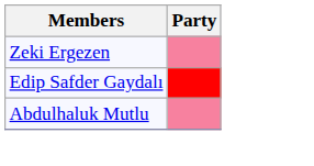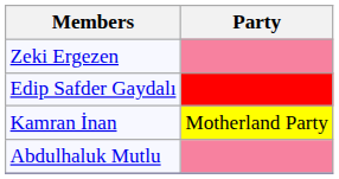 <table class=wikitable style="border:1px solid #8888aa; background-color:#f7f8ff; padding:0px; font-size:90%;">
 <tr>
 <th>Members</th>
 <th>Party</th>
 </tr>
 <tr>
 <td><a href='#'>Zeki Ergezen</a></td>
 <td style="background: #F7819F"></td>
 </tr>
 <tr>
 <td><a href='#'>Edip Safder Gaydalı</a></td>
 <td style="background: #ff0000"></td>
 </tr>
 <tr>
+<td><a href='#'>Kamran İnan</a></td>
+<td style="background: #ffff00">Motherland Party</td>
+</tr>
+<tr>
 <td><a href='#'>Abdulhaluk Mutlu</a></td>
 <td style="background: #F7819F"></td>
 </tr>
 <tr>
 </tr>
 </table>
